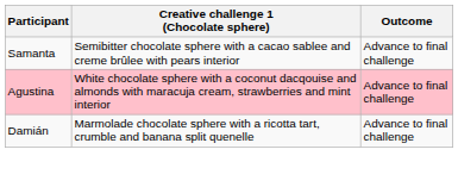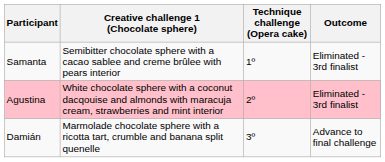 <table class="wikitable" text-align:"center">
 <tr>
 <th>Participant</th>
 <th>Creative challenge 1<br>(Chocolate sphere)</th>
+<th>Technique challenge<br>(Opera cake)</th>
 <th>Outcome</th>
 </tr>
 <tr>
 <td>Samanta</td>
 <td>Semibitter chocolate sphere with a cacao sablee and creme brûlee with pears interior</td>
-<td>Advance to final challenge</td>
+<td>1º</td>
+<td>Eliminated - 3rd finalist</td>
 </tr>
 <tr style="background:pink">
 <td>Agustina</td>
 <td>White chocolate sphere with a coconut dacqouise and almonds with maracuja cream, strawberries and mint interior</td>
-<td>Advance to final challenge</td>
+<td>2º</td>
+<td>Eliminated - 3rd finalist</td>
 </tr>
 <tr>
 <td>Damián</td>
 <td>Marmolade chocolate sphere with a ricotta tart, crumble and banana split quenelle</td>
+<td>3º</td>
 <td>Advance to final challenge</td>
 </tr>
 </table>
